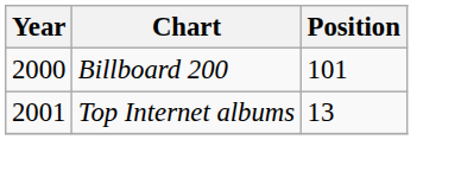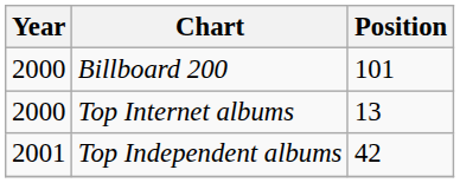 <table class="wikitable">
 <tr>
 <th>Year</th>
 <th>Chart</th>
 <th>Position</th>
 </tr>
 <tr>
 <td>2000</td>
 <td><em>Billboard 200</em></td>
 <td>101</td>
 </tr>
 <tr>
-<td>2001</td>
+<td>2000</td>
 <td><em>Top Internet albums</em></td>
 <td>13</td>
 </tr>
 <tr>
+<td>2001</td>
+<td><em>Top Independent albums</em></td>
+<td>42</td>
+</tr>
+<tr>
 </tr>
 </table>
